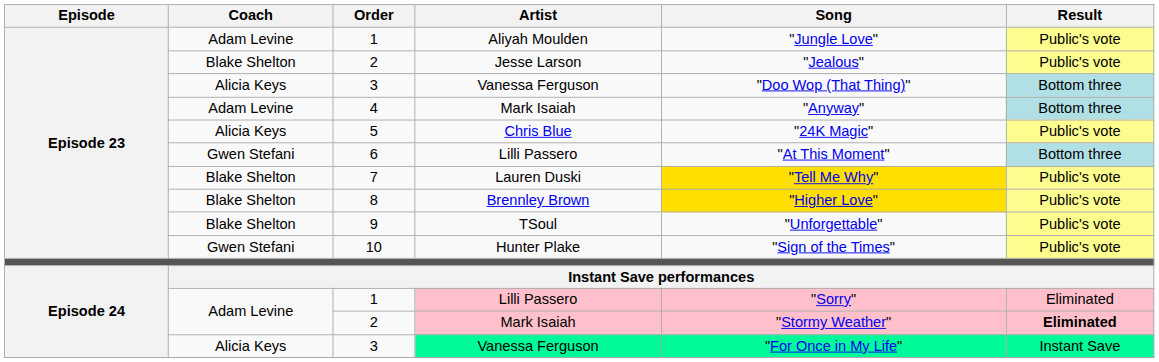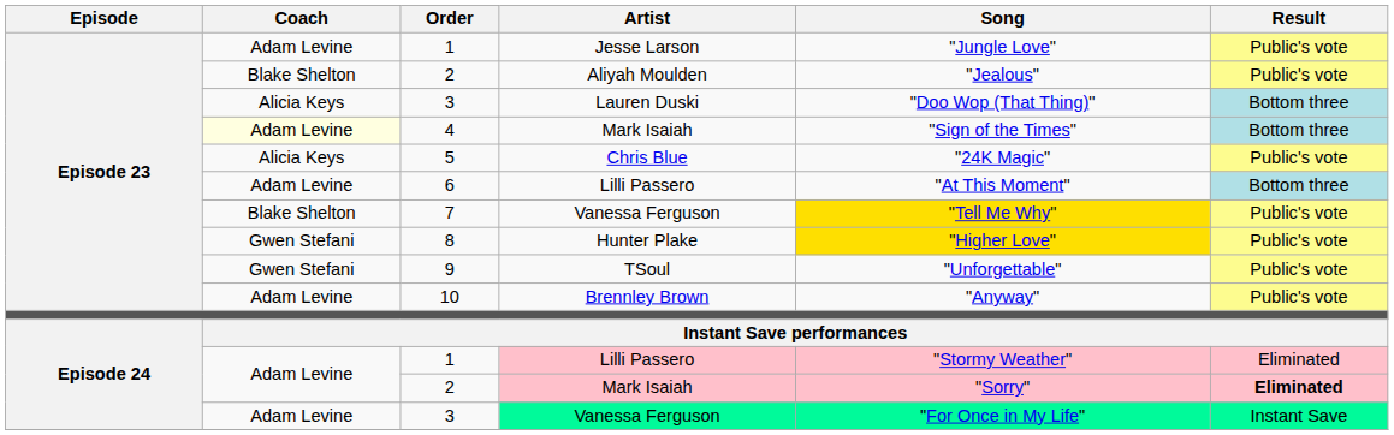 <table class="wikitable" style="text-align:center; width:100%;">
 <tr>
 <th style="width:10%;">Episode</th>
 <th style="width:10%;">Coach</th>
 <th style="width:05%;">Order</th>
 <th style="width:15%;">Artist</th>
 <th style="width:21%;">Song</th>
 <th style="width:9%;">Result</th>
 </tr>
 <tr>
 <th rowspan="10" scope="row">Episode 23<br><small></small></th>
 <td>Adam Levine</td>
 <td>1</td>
-<td>Aliyah Moulden</td>
+<td>Jesse Larson</td>
 <td>"<a href='#'>Jungle Love</a>"</td>
 <td style="background:#fdfc8f;">Public's vote</td>
 </tr>
 <tr>
 <td>Blake Shelton</td>
 <td>2</td>
-<td>Jesse Larson</td>
+<td>Aliyah Moulden</td>
 <td>"<a href='#'>Jealous</a>"</td>
 <td style="background:#fdfc8f;">Public's vote</td>
 </tr>
 <tr>
 <td>Alicia Keys</td>
 <td>3</td>
-<td>Vanessa Ferguson</td>
+<td>Lauren Duski</td>
 <td>"<a href='#'>Doo Wop (That Thing)</a>"</td>
 <td style="background:#B0E0E6;">Bottom three</td>
 </tr>
 <tr>
-<td>Adam Levine</td>
+<td style="background: lightyellow;">Adam Levine</td>
 <td>4</td>
 <td>Mark Isaiah</td>
-<td>"<a href='#'>Anyway</a>"</td>
+<td>"<a href='#'>Sign of the Times</a>"</td>
 <td style="background:#B0E0E6;">Bottom three</td>
 </tr>
 <tr>
 <td>Alicia Keys</td>
 <td>5</td>
 <td><a href='#'>Chris Blue</a></td>
 <td>"<a href='#'>24K Magic</a>"</td>
 <td style="background:#fdfc8f;">Public's vote</td>
 </tr>
 <tr>
-<td>Gwen Stefani</td>
+<td>Adam Levine</td>
 <td>6</td>
 <td>Lilli Passero</td>
 <td>"<a href='#'>At This Moment</a>"</td>
 <td style="background:#B0E0E6;">Bottom three</td>
 </tr>
 <tr>
 <td>Blake Shelton</td>
 <td>7</td>
-<td>Lauren Duski</td>
+<td>Vanessa Ferguson</td>
 <td style="background:#fedf00;">"<a href='#'>Tell Me Why</a>"</td>
 <td style="background:#fdfc8f;">Public's vote</td>
 </tr>
 <tr>
-<td>Blake Shelton</td>
+<td>Gwen Stefani</td>
 <td>8</td>
-<td><a href='#'>Brennley Brown</a></td>
+<td>Hunter Plake</td>
 <td style="background:#fedf00;">"<a href='#'>Higher Love</a>"</td>
 <td style="background:#fdfc8f;">Public's vote</td>
 </tr>
 <tr>
-<td>Blake Shelton</td>
+<td>Gwen Stefani</td>
 <td>9</td>
 <td>TSoul</td>
 <td>"<a href='#'>Unforgettable</a>"</td>
 <td style="background:#fdfc8f;">Public's vote</td>
 </tr>
 <tr>
-<td>Gwen Stefani</td>
+<td>Adam Levine</td>
 <td>10</td>
-<td>Hunter Plake</td>
-<td>"<a href='#'>Sign of the Times</a>"</td>
+<td><a href='#'>Brennley Brown</a></td>
+<td>"<a href='#'>Anyway</a>"</td>
 <td style="background:#fdfc8f;">Public's vote</td>
 </tr>
 <tr>
 <td colspan="6" style="background:#555;"></td>
 </tr>
 <tr>
 <th rowspan="5" scope="row">Episode 24<br><small></small></th>
 </tr>
 <tr>
 <th colspan="5">Instant Save performances</th>
 </tr>
 <tr>
 <td rowspan="2">Adam Levine</td>
 <td>1</td>
 <td style="background:Pink;">Lilli Passero</td>
-<td style="background:Pink;">"<a href='#'>Sorry</a>"</td>
+<td style="background:Pink;">"<a href='#'>Stormy Weather</a>"</td>
 <td style="background:Pink;">Eliminated</td>
 </tr>
 <tr>
 <td>2</td>
 <td style="background:Pink;">Mark Isaiah</td>
-<td style="background:Pink;">"<a href='#'>Stormy Weather</a>"</td>
+<td style="background:Pink;">"<a href='#'>Sorry</a>"</td>
 <td style="background:Pink;"><strong>Eliminated</strong></td>
 </tr>
 <tr>
-<td>Alicia Keys</td>
+<td>Adam Levine</td>
 <td>3</td>
 <td style="background:#00FA9A;">Vanessa Ferguson</td>
 <td style="background:#00FA9A;">"<a href='#'>For Once in My Life</a>"</td>
 <td style="background:#00FA9A;">Instant Save</td>
 </tr>
 <tr>
 </tr>
 </table>
